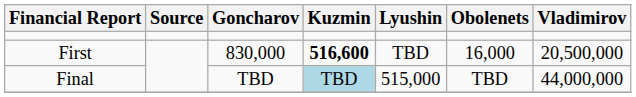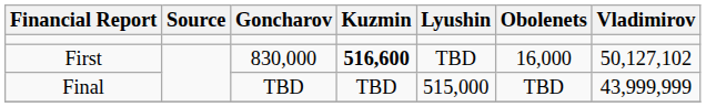 <table class="wikitable" style="text-align:center; font-size:90%; line-height:14px">
 <tr>
 <th>Financial Report</th>
 <th>Source</th>
 <th>Goncharov</th>
 <th>Kuzmin</th>
 <th>Lyushin</th>
 <th>Obolenets</th>
 <th>Vladimirov</th>
 </tr>
 <tr>
 <td></td>
 <td></td>
 <td bgcolor=></td>
 <td bgcolor=></td>
 <td bgcolor=></td>
 <td bgcolor=></td>
 <td bgcolor=></td>
 </tr>
 <tr align=center>
 <td>First</td>
 <td rowspan=2></td>
 <td>830,000</td>
 <td><strong>516,600</strong></td>
 <td>TBD</td>
 <td>16,000</td>
-<td>20,500,000</td>
+<td>50,127,102</td>
 </tr>
 <tr>
 <td>Final</td>
 <td>TBD</td>
-<td style="background: lightblue;">TBD</td>
+<td>TBD</td>
 <td>515,000</td>
 <td>TBD</td>
-<td>44,000,000</td>
+<td>43,999,999</td>
 </tr>
 <tr>
 </tr>
 </table>
